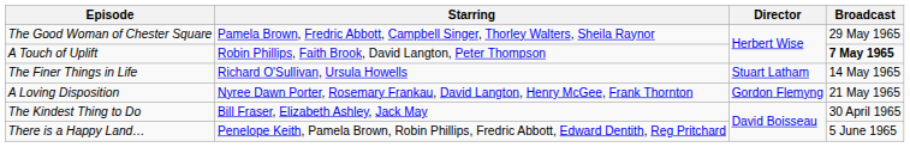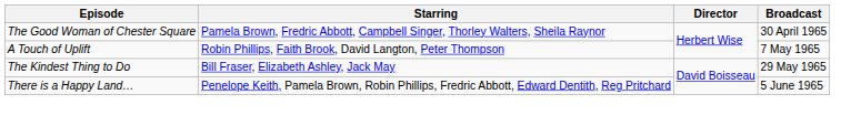 <table class="wikitable">
 <tr>
 <th scope="col">Episode</th>
 <th scope="col">Starring</th>
 <th scope="col">Director</th>
 <th scope="col">Broadcast</th>
 </tr>
 <tr>
 <td><em>The Good Woman of Chester Square</em></td>
 <td><a href='#'>Pamela Brown</a>, <a href='#'>Fredric Abbott</a>, <a href='#'>Campbell Singer</a>, <a href='#'>Thorley Walters</a>, <a href='#'>Sheila Raynor</a></td>
 <td rowspan="2"><a href='#'>Herbert Wise</a></td>
-<td>29 May 1965</td>
+<td>30 April 1965</td>
 </tr>
 <tr>
 <td><em>A Touch of Uplift</em> </td>
 <td><a href='#'>Robin Phillips</a>, <a href='#'>Faith Brook</a>, David Langton, <a href='#'>Peter Thompson</a></td>
-<td><strong>7 May 1965</strong></td>
-</tr>
-<tr>
-<td><em>The Finer Things in Life</em> </td>
-<td><a href='#'>Richard O'Sullivan</a>, <a href='#'>Ursula Howells</a></td>
-<td><a href='#'>Stuart Latham</a></td>
-<td>14 May 1965</td>
-</tr>
-<tr>
-<td><em>A Loving Disposition</em></td>
-<td><a href='#'>Nyree Dawn Porter</a>, <a href='#'>Rosemary Frankau</a>, <a href='#'>David Langton</a>, <a href='#'>Henry McGee</a>, <a href='#'>Frank Thornton</a></td>
-<td><a href='#'>Gordon Flemyng</a></td>
-<td>21 May 1965</td>
+<td>7 May 1965</td>
 </tr>
 <tr>
 <td><em>The Kindest Thing to Do</em></td>
 <td><a href='#'>Bill Fraser</a>, <a href='#'>Elizabeth Ashley</a>, <a href='#'>Jack May</a></td>
 <td rowspan="2"><a href='#'>David Boisseau</a></td>
-<td>30 April 1965</td>
+<td>29 May 1965</td>
 </tr>
 <tr>
 <td><em>There is a Happy Land…</em></td>
 <td><a href='#'>Penelope Keith</a>, Pamela Brown, Robin Phillips, Fredric Abbott, <a href='#'>Edward Dentith</a>, <a href='#'>Reg Pritchard</a></td>
 <td>5 June 1965</td>
 </tr>
 </table>
